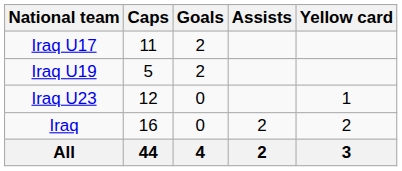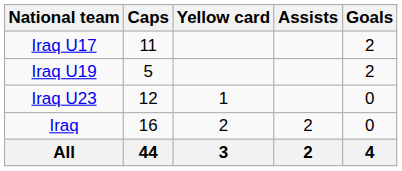 <table class="wikitable" style="text-align: center">
 <tr>
 <th>National team</th>
 <th>Caps</th>
+<th>Yellow card</th>
+<th>Assists</th>
 <th>Goals</th>
-<th>Assists</th>
-<th>Yellow card</th>
 </tr>
 <tr>
 <td><a href='#'>Iraq U17</a></td>
 <td>11</td>
-<td>2</td>
 <td></td>
 <td></td>
+<td>2</td>
 </tr>
 <tr>
 <td><a href='#'>Iraq U19</a></td>
 <td>5</td>
-<td>2</td>
 <td></td>
 <td></td>
+<td>2</td>
 </tr>
 <tr>
 <td><a href='#'>Iraq U23</a></td>
 <td>12</td>
+<td>1</td>
+<td></td>
 <td>0</td>
-<td></td>
-<td>1</td>
 </tr>
 <tr>
 <td><a href='#'>Iraq</a></td>
 <td>16</td>
-<td>0</td>
 <td>2</td>
 <td>2</td>
+<td>0</td>
 </tr>
 <tr>
 <th colspan="1" align="center" valign=middle>All</th>
 <th>44</th>
+<th>3</th>
+<th>2</th>
 <th>4</th>
-<th>2</th>
-<th>3</th>
 </tr>
 </table>
